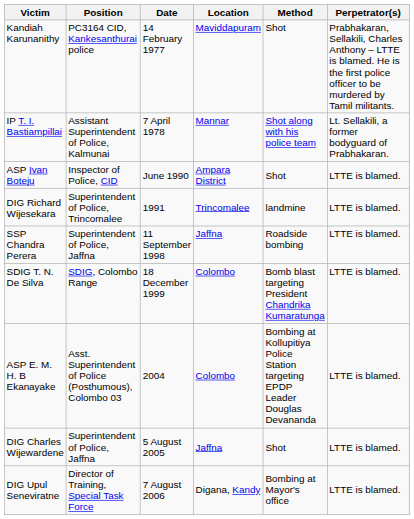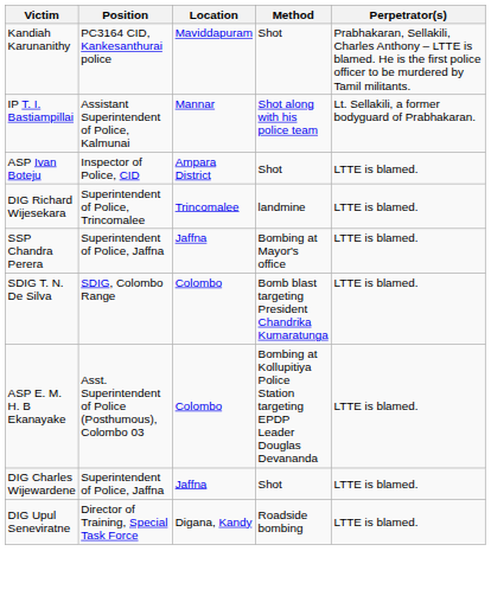 <table class="wikitable" style="font-size:95%;width:100%;valign=top">
 <tr>
 <th width="14%">Victim</th>
 <th width="20%">Position</th>
-<th width="10%">Date</th>
 <th width="10%">Location</th>
 <th width="10%">Method</th>
 <th width="36%">Perpetrator(s)</th>
 </tr>
 <tr valign="top">
 <td>Kandiah Karunanithy</td>
 <td>PC3164 CID, <a href='#'>Kankesanthurai</a> police</td>
-<td>14 February 1977</td>
 <td><a href='#'>Maviddapuram</a></td>
 <td>Shot</td>
 <td>Prabhakaran, Sellakili, Charles Anthony – LTTE is blamed. He is the first police officer to be murdered by Tamil militants.</td>
 </tr>
 <tr valign=top>
 <td>IP <a href='#'>T. I. Bastiampillai</a></td>
 <td>Assistant Superintendent of Police, Kalmunai</td>
-<td>7 April 1978</td>
 <td><a href='#'>Mannar</a></td>
 <td><a href='#'>Shot along with his police team</a></td>
 <td>Lt. Sellakili, a former bodyguard of Prabhakaran.</td>
 </tr>
 <tr>
 <td>ASP <a href='#'>Ivan Boteju</a></td>
 <td>Inspector of Police, <a href='#'>CID</a></td>
-<td>June 1990</td>
 <td><a href='#'>Ampara District</a></td>
 <td>Shot</td>
 <td>LTTE is blamed.</td>
 </tr>
 <tr>
 <td>DIG Richard Wijesekara</td>
 <td>Superintendent of Police, Trincomalee</td>
-<td>1991</td>
 <td><a href='#'>Trincomalee</a></td>
 <td>landmine</td>
 <td>LTTE is blamed.</td>
 </tr>
 <tr valign="top">
 <td>SSP Chandra Perera</td>
 <td>Superintendent of Police, Jaffna</td>
-<td>11 September 1998</td>
 <td><a href='#'>Jaffna</a></td>
-<td>Roadside bombing</td>
+<td>Bombing at Mayor's office</td>
 <td>LTTE is blamed.</td>
 </tr>
 <tr valign=top>
 <td>SDIG T. N. De Silva</td>
 <td><a href='#'>SDIG</a>, Colombo Range</td>
-<td>18 December 1999</td>
 <td><a href='#'>Colombo</a></td>
 <td>Bomb blast targeting President <a href='#'>Chandrika Kumaratunga</a></td>
 <td>LTTE is blamed.</td>
 </tr>
 <tr>
 <td>ASP E. M. H. B Ekanayake</td>
 <td>Asst. Superintendent of Police (Posthumous), Colombo 03</td>
-<td>2004</td>
 <td><a href='#'>Colombo</a></td>
 <td>Bombing at Kollupitiya Police Station targeting EPDP Leader Douglas Devananda</td>
 <td>LTTE is blamed.</td>
 </tr>
 <tr>
 <td>DIG Charles Wijewardene</td>
 <td>Superintendent of Police, Jaffna</td>
-<td>5 August 2005</td>
 <td><a href='#'>Jaffna</a></td>
 <td>Shot</td>
 <td>LTTE is blamed.</td>
 </tr>
 <tr>
 <td>DIG Upul Seneviratne</td>
 <td>Director of Training, <a href='#'>Special Task Force</a></td>
-<td>7 August 2006</td>
 <td>Digana, <a href='#'>Kandy</a></td>
-<td>Bombing at Mayor's office</td>
+<td>Roadside bombing</td>
 <td>LTTE is blamed.</td>
 </tr>
 </table>
